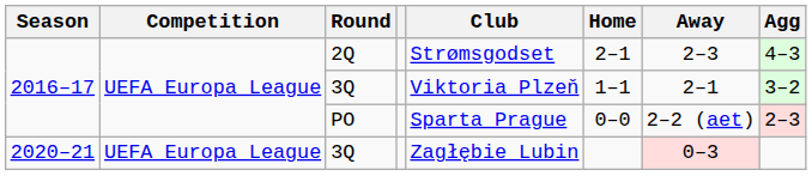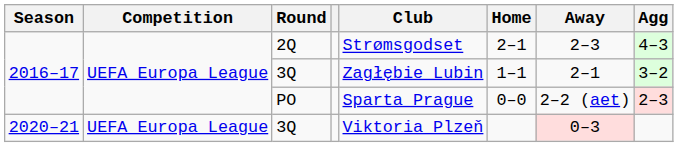 <table class="wikitable">
 <tr>
 <th>Season</th>
 <th>Competition</th>
 <th>Round</th>
 <th></th>
 <th>Club</th>
 <th>Home</th>
 <th>Away</th>
 <th>Agg</th>
 </tr>
 <tr>
 <td rowspan="3"><a href='#'>2016–17</a></td>
 <td rowspan="3"><a href='#'>UEFA Europa League</a></td>
 <td>2Q</td>
 <td></td>
 <td><a href='#'>Strømsgodset</a></td>
 <td style="text-align: center;">2–1</td>
 <td style="text-align: center;">2–3</td>
 <td bgcolor="#ddffdd" style="text-align: center;">4–3</td>
 </tr>
 <tr>
 <td>3Q</td>
 <td></td>
-<td><a href='#'>Viktoria Plzeň</a></td>
+<td><a href='#'>Zagłębie Lubin</a></td>
 <td style="text-align: center;">1–1</td>
 <td style="text-align: center;">2–1</td>
 <td bgcolor="#ddffdd" style="text-align: center;">3–2</td>
 </tr>
 <tr>
 <td>PO</td>
 <td></td>
 <td><a href='#'>Sparta Prague</a></td>
 <td style="text-align: center;">0–0</td>
 <td style="text-align: center;">2–2 (<a href='#'>aet</a>)</td>
 <td bgcolor="#ffdddd" style="text-align: center;">2–3</td>
 </tr>
 <tr>
 <td><a href='#'>2020–21</a></td>
 <td><a href='#'>UEFA Europa League</a></td>
 <td>3Q</td>
 <td></td>
-<td><a href='#'>Zagłębie Lubin</a></td>
+<td><a href='#'>Viktoria Plzeň</a></td>
 <td></td>
 <td bgcolor="#ffdddd" style="text-align: center;">0–3</td>
 <td></td>
 </tr>
 </table>
